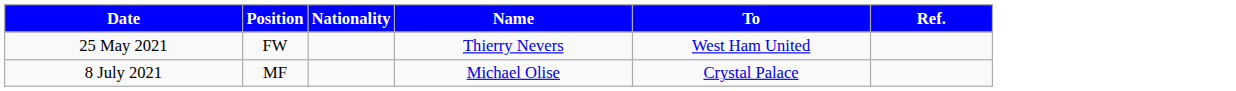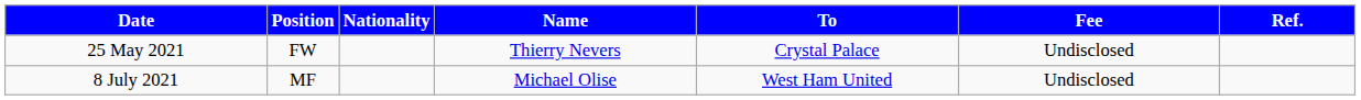 <table class="wikitable" style="text-align:center; font-size:90%">
 <tr>
 <th style="background:#00f; color:white; width:200px;">Date</th>
 <th style="background:#00f; color:white; width:50px;">Position</th>
 <th style="background:#00f; color:white; width:50px;">Nationality</th>
 <th style="background:#00f; color:white; width:200px;">Name</th>
 <th style="background:#00f; color:white; width:200px;">To</th>
+<th style="background:#00f; color:white; width:200px;">Fee</th>
 <th style="background:#00f; color:white; width:100px;">Ref.</th>
 </tr>
 <tr>
 <td>25 May 2021</td>
 <td>FW</td>
 <td></td>
 <td><a href='#'>Thierry Nevers</a></td>
-<td><a href='#'>West Ham United</a></td>
+<td><a href='#'>Crystal Palace</a></td>
+<td>Undisclosed</td>
 <td></td>
 </tr>
 <tr>
 <td>8 July 2021</td>
 <td>MF</td>
 <td></td>
 <td><a href='#'>Michael Olise</a></td>
-<td><a href='#'>Crystal Palace</a></td>
+<td><a href='#'>West Ham United</a></td>
+<td>Undisclosed</td>
 <td></td>
 </tr>
 </table>
